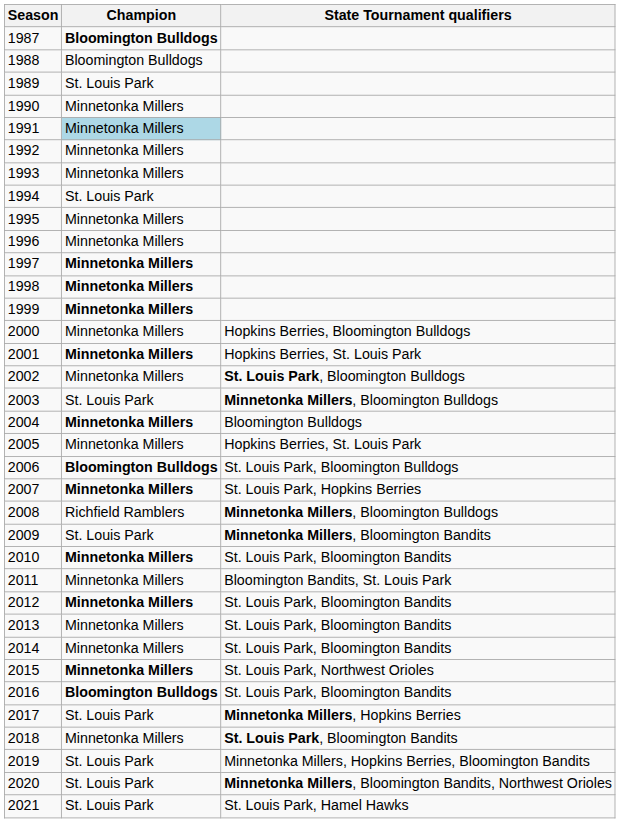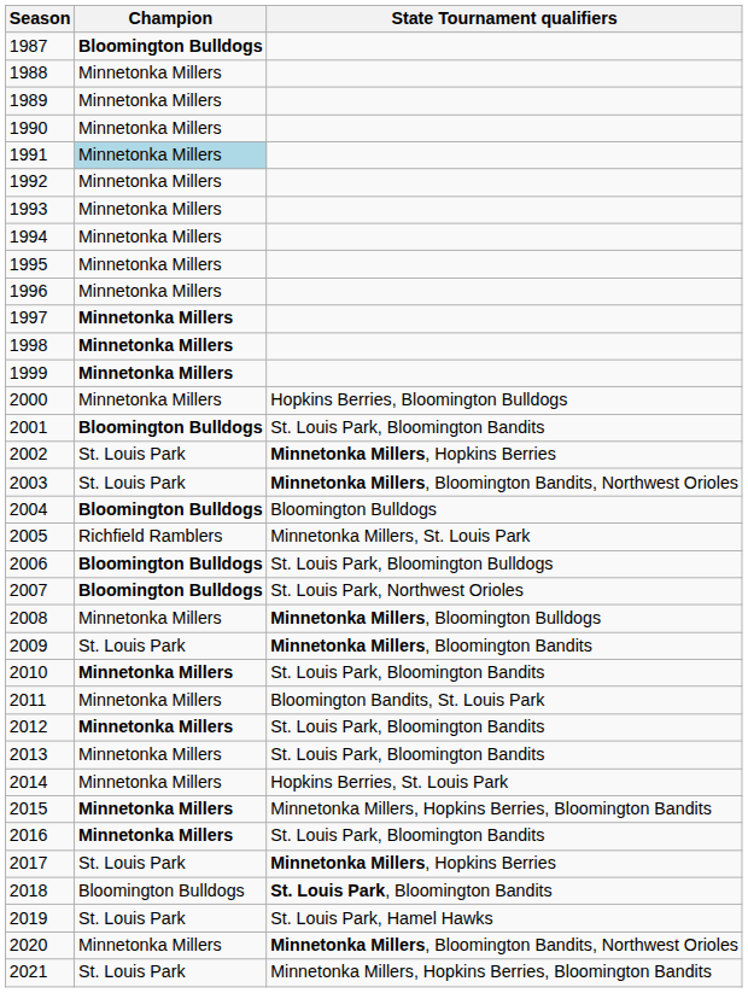 <table class="wikitable">
 <tr>
 <th>Season</th>
 <th>Champion</th>
 <th>State Tournament qualifiers</th>
 </tr>
 <tr>
 <td>1987</td>
 <td><strong>Bloomington Bulldogs</strong></td>
 <td></td>
 </tr>
 <tr>
 <td>1988</td>
-<td>Bloomington Bulldogs</td>
+<td>Minnetonka Millers</td>
 <td></td>
 </tr>
 <tr>
 <td>1989</td>
-<td>St. Louis Park</td>
+<td>Minnetonka Millers</td>
 <td></td>
 </tr>
 <tr>
 <td>1990</td>
 <td>Minnetonka Millers</td>
 <td></td>
 </tr>
 <tr>
 <td>1991</td>
 <td style="background: lightblue;">Minnetonka Millers</td>
 <td></td>
 </tr>
 <tr>
 <td>1992</td>
 <td>Minnetonka Millers</td>
 <td></td>
 </tr>
 <tr>
 <td>1993</td>
 <td>Minnetonka Millers</td>
 <td></td>
 </tr>
 <tr>
 <td>1994</td>
-<td>St. Louis Park</td>
+<td>Minnetonka Millers</td>
 <td></td>
 </tr>
 <tr>
 <td>1995</td>
 <td>Minnetonka Millers</td>
 <td></td>
 </tr>
 <tr>
 <td>1996</td>
 <td>Minnetonka Millers</td>
 <td></td>
 </tr>
 <tr>
 <td>1997</td>
 <td><strong>Minnetonka Millers</strong></td>
 <td></td>
 </tr>
 <tr>
 <td>1998</td>
 <td><strong>Minnetonka Millers</strong></td>
 <td></td>
 </tr>
 <tr>
 <td>1999</td>
 <td><strong>Minnetonka Millers</strong></td>
 <td></td>
 </tr>
 <tr>
 <td>2000</td>
 <td>Minnetonka Millers</td>
 <td>Hopkins Berries, Bloomington Bulldogs</td>
 </tr>
 <tr>
 <td>2001</td>
-<td><strong>Minnetonka Millers</strong></td>
-<td>Hopkins Berries, St. Louis Park</td>
+<td><strong>Bloomington Bulldogs</strong></td>
+<td>St. Louis Park, Bloomington Bandits</td>
 </tr>
 <tr>
 <td>2002</td>
-<td>Minnetonka Millers</td>
-<td><strong>St. Louis Park</strong>, Bloomington Bulldogs</td>
+<td>St. Louis Park</td>
+<td><strong>Minnetonka Millers</strong>, Hopkins Berries</td>
 </tr>
 <tr>
 <td>2003</td>
 <td>St. Louis Park</td>
-<td><strong>Minnetonka Millers</strong>, Bloomington Bulldogs</td>
+<td><strong>Minnetonka Millers</strong>, Bloomington Bandits, Northwest Orioles</td>
 </tr>
 <tr>
 <td>2004</td>
-<td><strong>Minnetonka Millers</strong></td>
+<td><strong>Bloomington Bulldogs</strong></td>
 <td>Bloomington Bulldogs</td>
 </tr>
 <tr>
 <td>2005</td>
-<td>Minnetonka Millers</td>
-<td>Hopkins Berries, St. Louis Park</td>
+<td>Richfield Ramblers</td>
+<td>Minnetonka Millers, St. Louis Park</td>
 </tr>
 <tr>
 <td>2006</td>
 <td><strong>Bloomington Bulldogs</strong></td>
 <td>St. Louis Park, Bloomington Bulldogs</td>
 </tr>
 <tr>
 <td>2007</td>
-<td><strong>Minnetonka Millers</strong></td>
-<td>St. Louis Park, Hopkins Berries</td>
+<td><strong>Bloomington Bulldogs</strong></td>
+<td>St. Louis Park, Northwest Orioles</td>
 </tr>
 <tr>
 <td>2008</td>
-<td>Richfield Ramblers</td>
+<td>Minnetonka Millers</td>
 <td><strong>Minnetonka Millers</strong>, Bloomington Bulldogs</td>
 </tr>
 <tr>
 <td>2009</td>
 <td>St. Louis Park</td>
 <td><strong>Minnetonka Millers</strong>, Bloomington Bandits</td>
 </tr>
 <tr>
 <td>2010</td>
 <td><strong>Minnetonka Millers</strong></td>
 <td>St. Louis Park, Bloomington Bandits</td>
 </tr>
 <tr>
 <td>2011</td>
 <td>Minnetonka Millers</td>
 <td>Bloomington Bandits, St. Louis Park</td>
 </tr>
 <tr>
 <td>2012</td>
 <td><strong>Minnetonka Millers</strong></td>
 <td>St. Louis Park, Bloomington Bandits</td>
 </tr>
 <tr>
 <td>2013</td>
 <td>Minnetonka Millers</td>
 <td>St. Louis Park, Bloomington Bandits</td>
 </tr>
 <tr>
 <td>2014</td>
 <td>Minnetonka Millers</td>
-<td>St. Louis Park, Bloomington Bandits</td>
+<td>Hopkins Berries, St. Louis Park</td>
 </tr>
 <tr>
 <td>2015</td>
 <td><strong>Minnetonka Millers</strong></td>
-<td>St. Louis Park, Northwest Orioles</td>
+<td>Minnetonka Millers, Hopkins Berries, Bloomington Bandits</td>
 </tr>
 <tr>
 <td>2016</td>
-<td><strong>Bloomington Bulldogs</strong></td>
+<td><strong>Minnetonka Millers</strong></td>
 <td>St. Louis Park, Bloomington Bandits</td>
 </tr>
 <tr>
 <td>2017</td>
 <td>St. Louis Park</td>
 <td><strong>Minnetonka Millers</strong>, Hopkins Berries</td>
 </tr>
 <tr>
 <td>2018</td>
-<td>Minnetonka Millers</td>
+<td>Bloomington Bulldogs</td>
 <td><strong>St. Louis Park</strong>, Bloomington Bandits</td>
 </tr>
 <tr>
 <td>2019</td>
 <td>St. Louis Park</td>
-<td>Minnetonka Millers, Hopkins Berries, Bloomington Bandits</td>
+<td>St. Louis Park, Hamel Hawks</td>
 </tr>
 <tr>
 <td>2020</td>
-<td>St. Louis Park</td>
+<td>Minnetonka Millers</td>
 <td><strong>Minnetonka Millers</strong>, Bloomington Bandits, Northwest Orioles</td>
 </tr>
 <tr>
 <td>2021</td>
 <td>St. Louis Park</td>
-<td>St. Louis Park, Hamel Hawks</td>
+<td>Minnetonka Millers, Hopkins Berries, Bloomington Bandits</td>
 </tr>
 </table>
